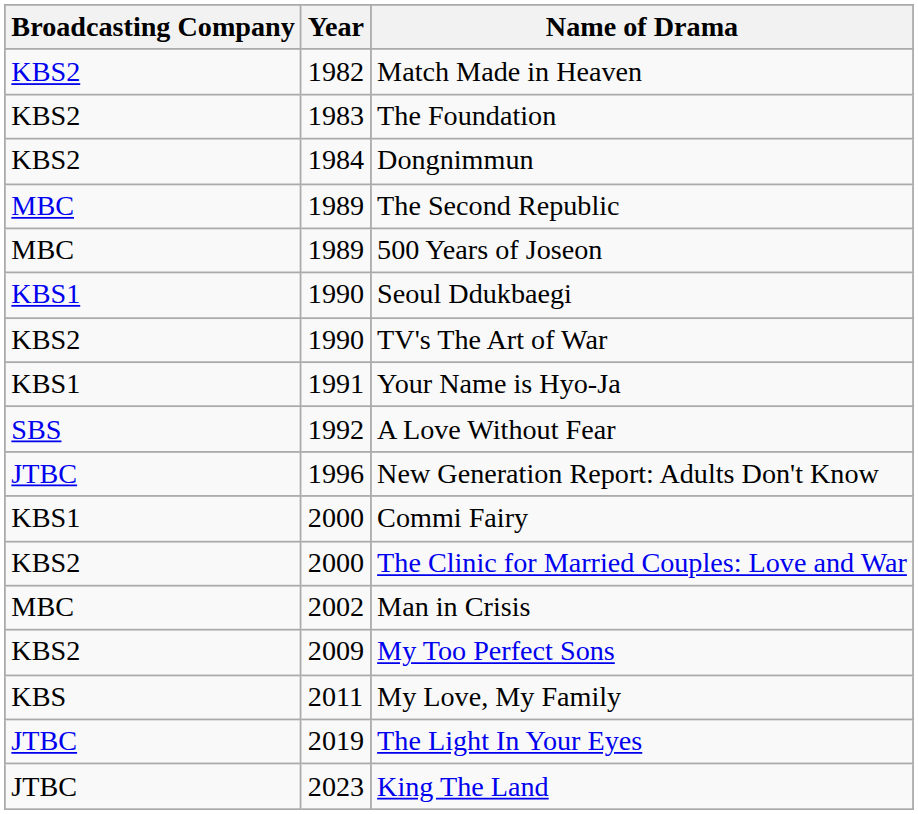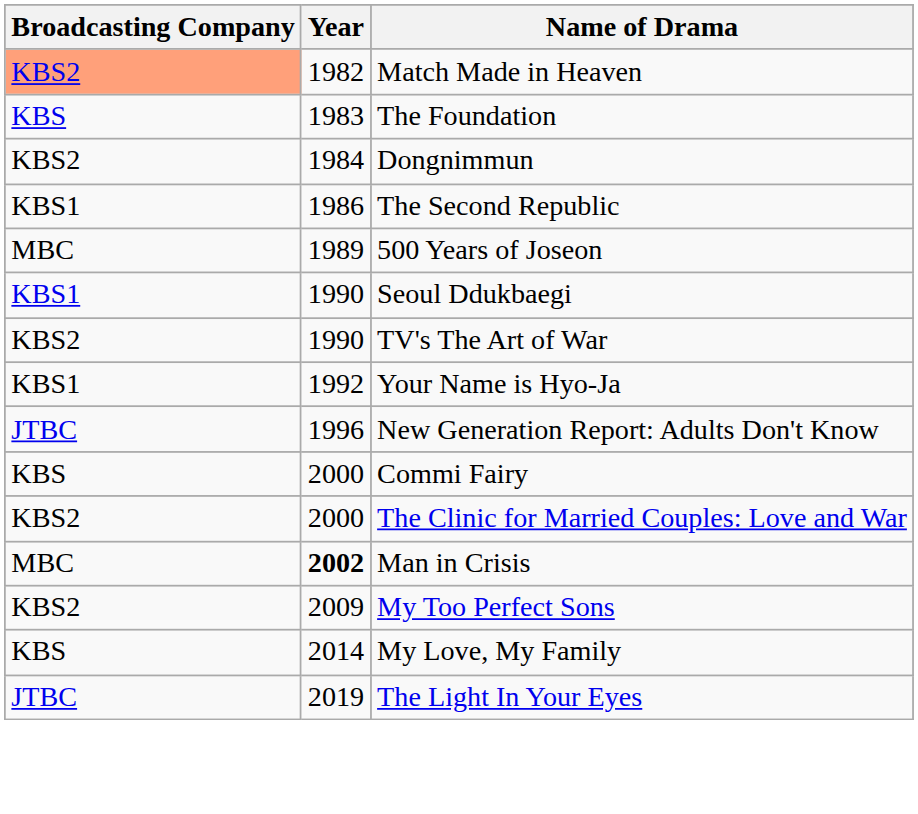 <table class="wikitable">
 <tr>
 <th>Broadcasting Company</th>
 <th>Year</th>
 <th>Name of Drama</th>
 </tr>
 <tr>
-<td><a href='#'>KBS2</a></td>
+<td style="background: lightsalmon;"><a href='#'>KBS2</a></td>
 <td>1982</td>
 <td>Match Made in Heaven</td>
 </tr>
 <tr>
-<td>KBS2</td>
+<td><a href='#'>KBS</a></td>
 <td>1983</td>
 <td>The Foundation</td>
 </tr>
 <tr>
 <td>KBS2</td>
 <td>1984</td>
 <td>Dongnimmun</td>
 </tr>
 <tr>
-<td><a href='#'>MBC</a></td>
-<td>1989</td>
+<td>KBS1</td>
+<td>1986</td>
 <td>The Second Republic</td>
 </tr>
 <tr>
 <td>MBC</td>
 <td>1989</td>
 <td>500 Years of Joseon</td>
 </tr>
 <tr>
 <td><a href='#'>KBS1</a></td>
 <td>1990</td>
 <td>Seoul Ddukbaegi</td>
 </tr>
 <tr>
 <td>KBS2</td>
 <td>1990</td>
 <td>TV's The Art of War</td>
 </tr>
 <tr>
 <td>KBS1</td>
-<td>1991</td>
+<td>1992</td>
 <td>Your Name is Hyo-Ja</td>
-</tr>
-<tr>
-<td><a href='#'>SBS</a></td>
-<td>1992</td>
-<td>A Love Without Fear</td>
 </tr>
 <tr>
 <td><a href='#'>JTBC</a></td>
 <td>1996</td>
 <td>New Generation Report: Adults Don't Know</td>
 </tr>
 <tr>
-<td>KBS1</td>
+<td>KBS</td>
 <td>2000</td>
 <td>Commi Fairy</td>
 </tr>
 <tr>
 <td>KBS2</td>
 <td>2000</td>
 <td><a href='#'>The Clinic for Married Couples: Love and War</a></td>
 </tr>
 <tr>
 <td>MBC</td>
-<td>2002</td>
+<td><strong>2002</strong></td>
 <td>Man in Crisis</td>
 </tr>
 <tr>
 <td>KBS2</td>
 <td>2009</td>
 <td><a href='#'>My Too Perfect Sons</a></td>
 </tr>
 <tr>
 <td>KBS</td>
-<td>2011</td>
+<td>2014</td>
 <td>My Love, My Family</td>
 </tr>
 <tr>
 <td><a href='#'>JTBC</a></td>
 <td>2019</td>
 <td><a href='#'>The Light In Your Eyes</a></td>
 </tr>
-<tr>
-<td>JTBC</td>
-<td>2023</td>
-<td><a href='#'>King The Land</a></td>
-</tr>
 </table>
